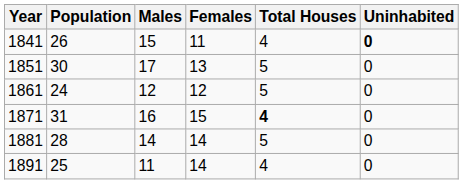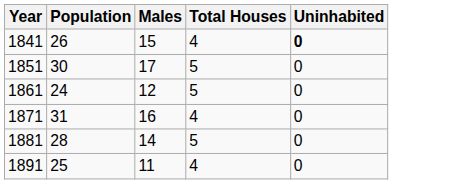 <table class="wikitable">
 <tr>
 <th>Year</th>
 <th>Population</th>
 <th>Males</th>
-<th>Females</th>
 <th>Total Houses</th>
 <th>Uninhabited</th>
 </tr>
 <tr>
 <td>1841</td>
 <td>26</td>
 <td>15</td>
-<td>11</td>
 <td>4</td>
 <td><strong>0</strong></td>
 </tr>
 <tr>
 <td>1851</td>
 <td>30</td>
 <td>17</td>
-<td>13</td>
 <td>5</td>
 <td>0</td>
 </tr>
 <tr>
 <td>1861</td>
 <td>24</td>
-<td>12</td>
 <td>12</td>
 <td>5</td>
 <td>0</td>
 </tr>
 <tr>
 <td>1871</td>
 <td>31</td>
 <td>16</td>
-<td>15</td>
-<td><strong>4</strong></td>
+<td>4</td>
 <td>0</td>
 </tr>
 <tr>
 <td>1881</td>
 <td>28</td>
-<td>14</td>
 <td>14</td>
 <td>5</td>
 <td>0</td>
 </tr>
 <tr>
 <td>1891</td>
 <td>25</td>
 <td>11</td>
-<td>14</td>
 <td>4</td>
 <td>0</td>
 </tr>
 </table>
